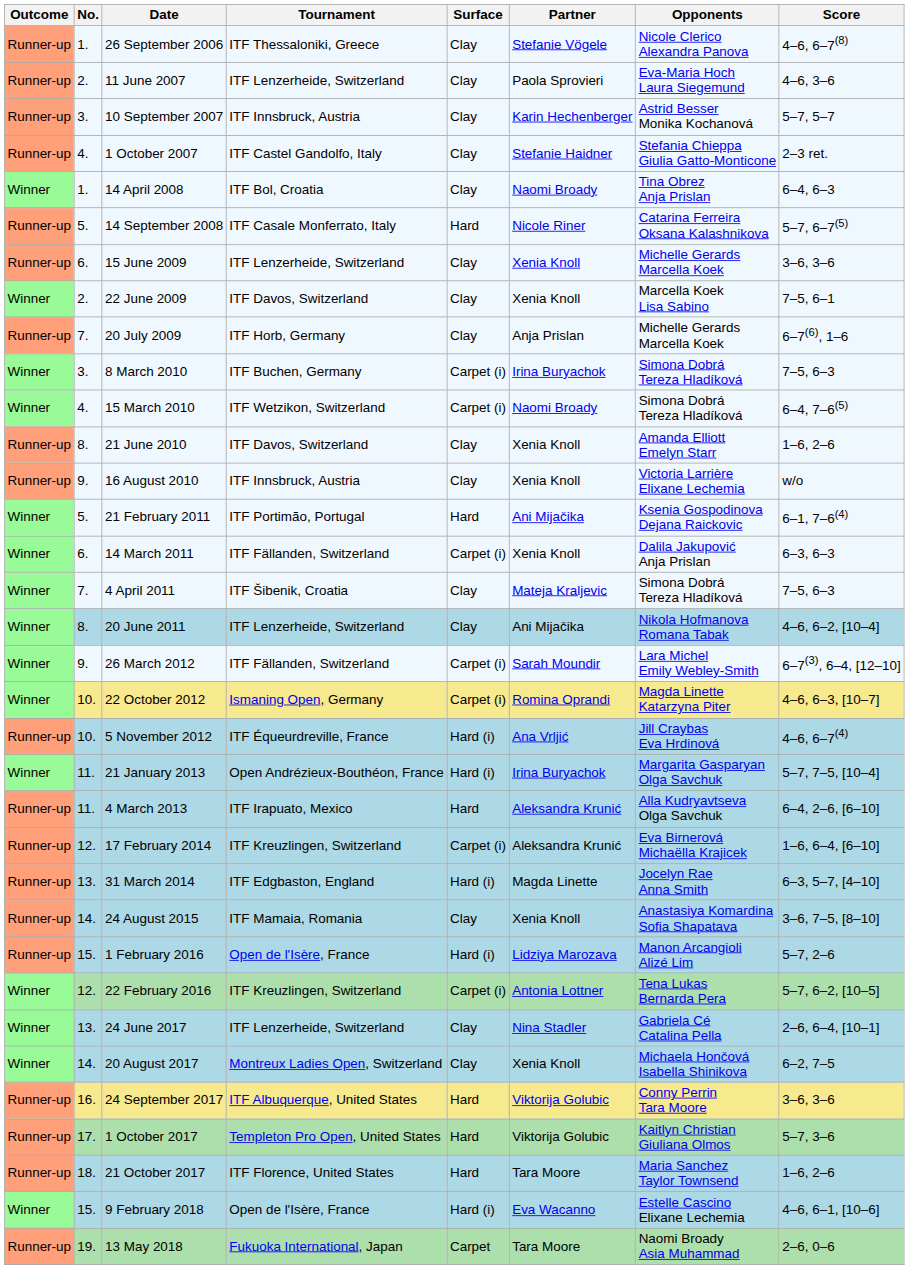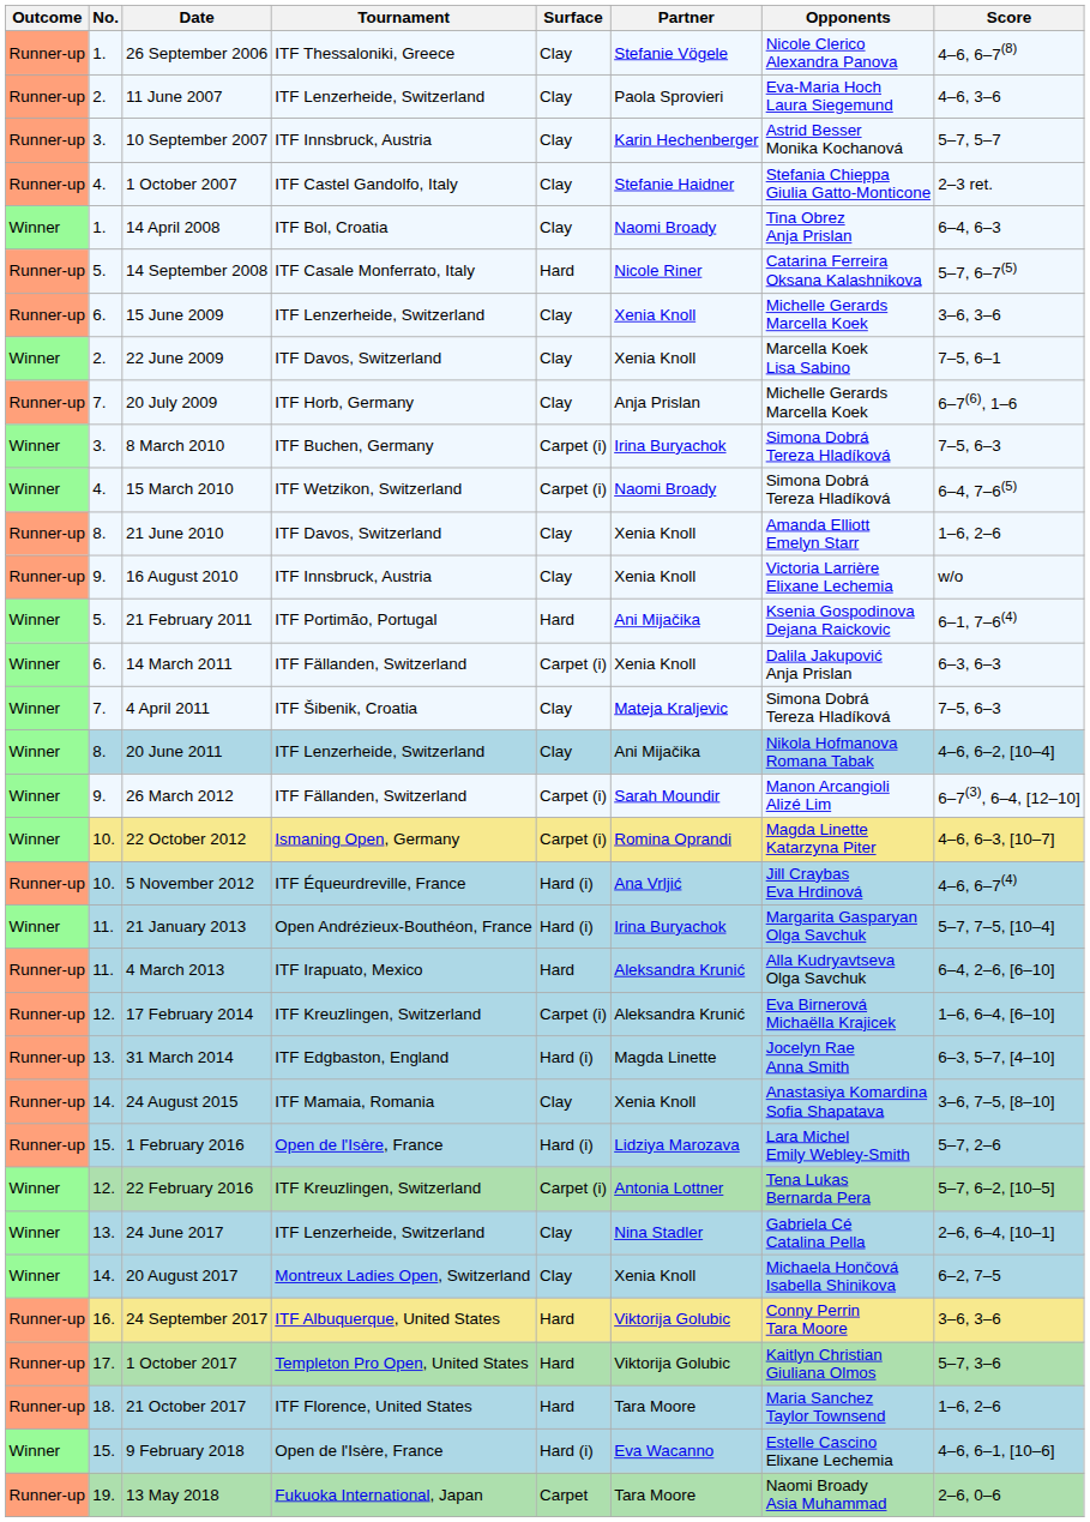 <table class="sortable wikitable">
 <tr>
 <th>Outcome</th>
 <th>No.</th>
 <th>Date</th>
 <th>Tournament</th>
 <th>Surface</th>
 <th>Partner</th>
 <th>Opponents</th>
 <th class="unsortable">Score</th>
 </tr>
 <tr style="background:#f0f8ff;">
 <td style="background:#ffa07a;">Runner-up</td>
 <td>1.</td>
 <td>26 September 2006</td>
 <td>ITF Thessaloniki, Greece</td>
 <td>Clay</td>
 <td> <a href='#'>Stefanie Vögele</a></td>
 <td> <a href='#'>Nicole Clerico</a> <br>  <a href='#'>Alexandra Panova</a></td>
 <td>4–6, 6–7<sup>(8)</sup></td>
 </tr>
 <tr style="background:#f0f8ff;">
 <td style="background:#ffa07a;">Runner-up</td>
 <td>2.</td>
 <td>11 June 2007</td>
 <td>ITF Lenzerheide, Switzerland</td>
 <td>Clay</td>
 <td> Paola Sprovieri</td>
 <td> <a href='#'>Eva-Maria Hoch</a> <br>  <a href='#'>Laura Siegemund</a></td>
 <td>4–6, 3–6</td>
 </tr>
 <tr style="background:#f0f8ff;">
 <td style="background:#ffa07a;">Runner-up</td>
 <td>3.</td>
 <td>10 September 2007</td>
 <td>ITF Innsbruck, Austria</td>
 <td>Clay</td>
 <td> <a href='#'>Karin Hechenberger</a></td>
 <td> <a href='#'>Astrid Besser</a> <br>  Monika Kochanová</td>
 <td>5–7, 5–7</td>
 </tr>
 <tr style="background:#f0f8ff;">
 <td style="background:#ffa07a;">Runner-up</td>
 <td>4.</td>
 <td>1 October 2007</td>
 <td>ITF Castel Gandolfo, Italy</td>
 <td>Clay</td>
 <td> <a href='#'>Stefanie Haidner</a></td>
 <td> <a href='#'>Stefania Chieppa</a> <br>  <a href='#'>Giulia Gatto-Monticone</a></td>
 <td>2–3 ret.</td>
 </tr>
 <tr style="background:#f0f8ff;">
 <td style="background:#98fb98;">Winner</td>
 <td>1.</td>
 <td>14 April 2008</td>
 <td>ITF Bol, Croatia</td>
 <td>Clay</td>
 <td> <a href='#'>Naomi Broady</a></td>
 <td> <a href='#'>Tina Obrez</a> <br>  <a href='#'>Anja Prislan</a></td>
 <td>6–4, 6–3</td>
 </tr>
 <tr style="background:#f0f8ff;">
 <td style="background:#ffa07a;">Runner-up</td>
 <td>5.</td>
 <td>14 September 2008</td>
 <td>ITF Casale Monferrato, Italy</td>
 <td>Hard</td>
 <td> <a href='#'>Nicole Riner</a></td>
 <td> <a href='#'>Catarina Ferreira</a> <br>  <a href='#'>Oksana Kalashnikova</a></td>
 <td>5–7, 6–7<sup>(5)</sup></td>
 </tr>
 <tr style="background:#f0f8ff;">
 <td style="background:#ffa07a;">Runner-up</td>
 <td>6.</td>
 <td>15 June 2009</td>
 <td>ITF Lenzerheide, Switzerland</td>
 <td>Clay</td>
 <td> <a href='#'>Xenia Knoll</a></td>
 <td> <a href='#'>Michelle Gerards</a> <br>  <a href='#'>Marcella Koek</a></td>
 <td>3–6, 3–6</td>
 </tr>
 <tr style="background:#f0f8ff;">
 <td style="background:#98fb98;">Winner</td>
 <td>2.</td>
 <td>22 June 2009</td>
 <td>ITF Davos, Switzerland</td>
 <td>Clay</td>
 <td> Xenia Knoll</td>
 <td> Marcella Koek <br>  <a href='#'>Lisa Sabino</a></td>
 <td>7–5, 6–1</td>
 </tr>
 <tr style="background:#f0f8ff;">
 <td style="background:#ffa07a;">Runner-up</td>
 <td>7.</td>
 <td>20 July 2009</td>
 <td>ITF Horb, Germany</td>
 <td>Clay</td>
 <td> Anja Prislan</td>
 <td> Michelle Gerards <br>  Marcella Koek</td>
 <td>6–7<sup>(6)</sup>, 1–6</td>
 </tr>
 <tr style="background:#f0f8ff;">
 <td style="background:#98fb98;">Winner</td>
 <td>3.</td>
 <td>8 March 2010</td>
 <td>ITF Buchen, Germany</td>
 <td>Carpet (i)</td>
 <td> <a href='#'>Irina Buryachok</a></td>
 <td> <a href='#'>Simona Dobrá</a> <br>  <a href='#'>Tereza Hladíková</a></td>
 <td>7–5, 6–3</td>
 </tr>
 <tr style="background:#f0f8ff;">
 <td style="background:#98fb98;">Winner</td>
 <td>4.</td>
 <td>15 March 2010</td>
 <td>ITF Wetzikon, Switzerland</td>
 <td>Carpet (i)</td>
 <td> <a href='#'>Naomi Broady</a></td>
 <td> Simona Dobrá <br>  Tereza Hladíková</td>
 <td>6–4, 7–6<sup>(5)</sup></td>
 </tr>
 <tr style="background:#f0f8ff;">
 <td style="background:#ffa07a;">Runner-up</td>
 <td>8.</td>
 <td>21 June 2010</td>
 <td>ITF Davos, Switzerland</td>
 <td>Clay</td>
 <td> Xenia Knoll</td>
 <td> <a href='#'>Amanda Elliott</a> <br>  <a href='#'>Emelyn Starr</a></td>
 <td>1–6, 2–6</td>
 </tr>
 <tr style="background:#f0f8ff;">
 <td style="background:#ffa07a;">Runner-up</td>
 <td>9.</td>
 <td>16 August 2010</td>
 <td>ITF Innsbruck, Austria</td>
 <td>Clay</td>
 <td> Xenia Knoll</td>
 <td> <a href='#'>Victoria Larrière</a> <br>  <a href='#'>Elixane Lechemia</a></td>
 <td>w/o</td>
 </tr>
 <tr style="background:#f0f8ff;">
 <td style="background:#98fb98;">Winner</td>
 <td>5.</td>
 <td>21 February 2011</td>
 <td>ITF Portimão, Portugal</td>
 <td>Hard</td>
 <td> <a href='#'>Ani Mijačika</a></td>
 <td> <a href='#'>Ksenia Gospodinova</a> <br>  <a href='#'>Dejana Raickovic</a></td>
 <td>6–1, 7–6<sup>(4)</sup></td>
 </tr>
 <tr style="background:#f0f8ff;">
 <td style="background:#98fb98;">Winner</td>
 <td>6.</td>
 <td>14 March 2011</td>
 <td>ITF Fällanden, Switzerland</td>
 <td>Carpet (i)</td>
 <td> Xenia Knoll</td>
 <td> <a href='#'>Dalila Jakupović</a> <br>  Anja Prislan</td>
 <td>6–3, 6–3</td>
 </tr>
 <tr style="background:#f0f8ff;">
 <td style="background:#98fb98;">Winner</td>
 <td>7.</td>
 <td>4 April 2011</td>
 <td>ITF Šibenik, Croatia</td>
 <td>Clay</td>
 <td> <a href='#'>Mateja Kraljevic</a></td>
 <td> Simona Dobrá <br>  Tereza Hladíková</td>
 <td>7–5, 6–3</td>
 </tr>
 <tr style="background:lightblue;">
 <td style="background:#98fb98;">Winner</td>
 <td>8.</td>
 <td>20 June 2011</td>
 <td>ITF Lenzerheide, Switzerland</td>
 <td>Clay</td>
 <td> Ani Mijačika</td>
 <td> <a href='#'>Nikola Hofmanova</a> <br>  <a href='#'>Romana Tabak</a></td>
 <td>4–6, 6–2, [10–4]</td>
 </tr>
 <tr style="background:#f0f8ff;">
 <td style="background:#98fb98;">Winner</td>
 <td>9.</td>
 <td>26 March 2012</td>
 <td>ITF Fällanden, Switzerland</td>
 <td>Carpet (i)</td>
 <td> <a href='#'>Sarah Moundir</a></td>
-<td> <a href='#'>Lara Michel</a> <br>  <a href='#'>Emily Webley-Smith</a></td>
+<td> <a href='#'>Manon Arcangioli</a> <br>  <a href='#'>Alizé Lim</a></td>
 <td>6–7<sup>(3)</sup>, 6–4, [12–10]</td>
 </tr>
 <tr style="background:#f7e98e;">
 <td style="background:#98fb98;">Winner</td>
 <td>10.</td>
 <td>22 October 2012</td>
 <td><a href='#'>Ismaning Open</a>, Germany</td>
 <td>Carpet (i)</td>
 <td> <a href='#'>Romina Oprandi</a></td>
 <td> <a href='#'>Magda Linette</a> <br>  <a href='#'>Katarzyna Piter</a></td>
 <td>4–6, 6–3, [10–7]</td>
 </tr>
 <tr style="background:lightblue;">
 <td style="background:#ffa07a;">Runner-up</td>
 <td>10.</td>
 <td>5 November 2012</td>
 <td>ITF Équeurdreville, France</td>
 <td>Hard (i)</td>
 <td> <a href='#'>Ana Vrljić</a></td>
 <td> <a href='#'>Jill Craybas</a> <br>  <a href='#'>Eva Hrdinová</a></td>
 <td>4–6, 6–7<sup>(4)</sup></td>
 </tr>
 <tr style="background:lightblue;">
 <td style="background:#98fb98;">Winner</td>
 <td>11.</td>
 <td>21 January 2013</td>
 <td>Open Andrézieux-Bouthéon, France</td>
 <td>Hard (i)</td>
 <td> <a href='#'>Irina Buryachok</a></td>
 <td> <a href='#'>Margarita Gasparyan</a> <br>  <a href='#'>Olga Savchuk</a></td>
 <td>5–7, 7–5, [10–4]</td>
 </tr>
 <tr style="background:lightblue;">
 <td style="background:#ffa07a;">Runner-up</td>
 <td>11.</td>
 <td>4 March 2013</td>
 <td>ITF Irapuato, Mexico</td>
 <td>Hard</td>
 <td> <a href='#'>Aleksandra Krunić</a></td>
 <td> <a href='#'>Alla Kudryavtseva</a> <br>  Olga Savchuk</td>
 <td>6–4, 2–6, [6–10]</td>
 </tr>
 <tr style="background:lightblue;">
 <td style="background:#ffa07a;">Runner-up</td>
 <td>12.</td>
 <td>17 February 2014</td>
 <td>ITF Kreuzlingen, Switzerland</td>
 <td>Carpet (i)</td>
 <td> Aleksandra Krunić</td>
 <td> <a href='#'>Eva Birnerová</a> <br>  <a href='#'>Michaëlla Krajicek</a></td>
 <td>1–6, 6–4, [6–10]</td>
 </tr>
 <tr style="background:lightblue;">
 <td style="background:#ffa07a;">Runner-up</td>
 <td>13.</td>
 <td>31 March 2014</td>
 <td>ITF Edgbaston, England</td>
 <td>Hard (i)</td>
 <td> Magda Linette</td>
 <td> <a href='#'>Jocelyn Rae</a> <br>  <a href='#'>Anna Smith</a></td>
 <td>6–3, 5–7, [4–10]</td>
 </tr>
 <tr style="background:lightblue;">
 <td style="background:#ffa07a;">Runner-up</td>
 <td>14.</td>
 <td>24 August 2015</td>
 <td>ITF Mamaia, Romania</td>
 <td>Clay</td>
 <td> Xenia Knoll</td>
 <td> <a href='#'>Anastasiya Komardina</a> <br>  <a href='#'>Sofia Shapatava</a></td>
 <td>3–6, 7–5, [8–10]</td>
 </tr>
 <tr style="background:lightblue;">
 <td style="background:#ffa07a;">Runner-up</td>
 <td>15.</td>
 <td>1 February 2016</td>
 <td><a href='#'>Open de l'Isère</a>, France</td>
 <td>Hard (i)</td>
 <td> <a href='#'>Lidziya Marozava</a></td>
-<td> <a href='#'>Manon Arcangioli</a> <br>  <a href='#'>Alizé Lim</a></td>
+<td> <a href='#'>Lara Michel</a> <br>  <a href='#'>Emily Webley-Smith</a></td>
 <td>5–7, 2–6</td>
 </tr>
 <tr style="background:#addfad;">
 <td style="background:#98fb98;">Winner</td>
 <td>12.</td>
 <td>22 February 2016</td>
 <td>ITF Kreuzlingen, Switzerland</td>
 <td>Carpet (i)</td>
 <td> <a href='#'>Antonia Lottner</a></td>
 <td> <a href='#'>Tena Lukas</a> <br>  <a href='#'>Bernarda Pera</a></td>
 <td>5–7, 6–2, [10–5]</td>
 </tr>
 <tr style="background:lightblue;">
 <td style="background:#98fb98;">Winner</td>
 <td>13.</td>
 <td>24 June 2017</td>
 <td>ITF Lenzerheide, Switzerland</td>
 <td>Clay</td>
 <td> <a href='#'>Nina Stadler</a></td>
 <td> <a href='#'>Gabriela Cé</a> <br>  <a href='#'>Catalina Pella</a></td>
 <td>2–6, 6–4, [10–1]</td>
 </tr>
 <tr style="background:lightblue;">
 <td style="background:#98fb98;">Winner</td>
 <td>14.</td>
 <td>20 August 2017</td>
 <td><a href='#'>Montreux Ladies Open</a>, Switzerland</td>
 <td>Clay</td>
 <td> Xenia Knoll</td>
 <td> <a href='#'>Michaela Hončová</a> <br>  <a href='#'>Isabella Shinikova</a></td>
 <td>6–2, 7–5</td>
 </tr>
 <tr style="background:#f7e98e;">
 <td style="background:#ffa07a;">Runner-up</td>
 <td>16.</td>
 <td>24 September 2017</td>
 <td><a href='#'>ITF Albuquerque</a>, United States</td>
 <td>Hard</td>
 <td> <a href='#'>Viktorija Golubic</a></td>
 <td> <a href='#'>Conny Perrin</a> <br>  <a href='#'>Tara Moore</a></td>
 <td>3–6, 3–6</td>
 </tr>
 <tr style="background:#addfad;">
 <td style="background:#ffa07a;">Runner-up</td>
 <td>17.</td>
 <td>1 October 2017</td>
 <td><a href='#'>Templeton Pro Open</a>, United States</td>
 <td>Hard</td>
 <td> Viktorija Golubic</td>
 <td> <a href='#'>Kaitlyn Christian</a> <br>  <a href='#'>Giuliana Olmos</a></td>
 <td>5–7, 3–6</td>
 </tr>
 <tr style="background:lightblue;">
 <td style="background:#ffa07a;">Runner-up</td>
 <td>18.</td>
 <td>21 October 2017</td>
 <td>ITF Florence, United States</td>
 <td>Hard</td>
 <td> Tara Moore</td>
 <td> <a href='#'>Maria Sanchez</a> <br>  <a href='#'>Taylor Townsend</a></td>
 <td>1–6, 2–6</td>
 </tr>
 <tr style="background:lightblue;">
 <td style="background:#98fb98;">Winner</td>
 <td>15.</td>
 <td>9 February 2018</td>
 <td>Open de l'Isère, France</td>
 <td>Hard (i)</td>
 <td> <a href='#'>Eva Wacanno</a></td>
 <td> <a href='#'>Estelle Cascino</a> <br>  Elixane Lechemia</td>
 <td>4–6, 6–1, [10–6]</td>
 </tr>
 <tr style="background:#addfad;">
 <td style="background:#ffa07a;">Runner-up</td>
 <td>19.</td>
 <td>13 May 2018</td>
 <td><a href='#'>Fukuoka International</a>, Japan</td>
 <td>Carpet</td>
 <td> Tara Moore</td>
 <td> Naomi Broady <br>  <a href='#'>Asia Muhammad</a></td>
 <td>2–6, 0–6</td>
 </tr>
 </table>
